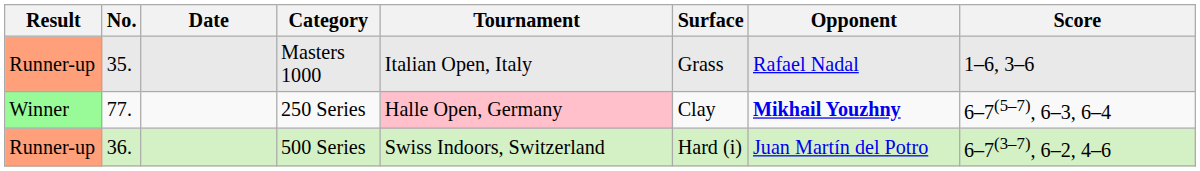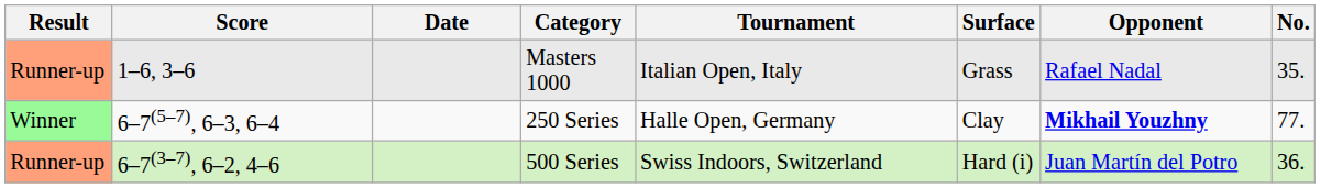 <table class="sortable wikitable">
 <tr>
 <th width=70>Result</th>
-<th width=20>No.</th>
+<th width=180>Score</th>
 <th width=100>Date</th>
 <th width=75>Category</th>
 <th width=225>Tournament</th>
 <th width=50>Surface</th>
 <th width=160>Opponent</th>
-<th width=180>Score</th>
+<th width=20>No.</th>
 </tr>
 <tr style="background:#e9e9e9;">
 <td style="background:#ffa07a;">Runner-up</td>
-<td>35.</td>
+<td>1–6, 3–6</td>
 <td></td>
 <td>Masters 1000</td>
 <td>Italian Open, Italy </td>
 <td>Grass</td>
 <td> <a href='#'>Rafael Nadal</a></td>
-<td>1–6, 3–6</td>
+<td>35.</td>
 </tr>
 <tr>
 <td style="background:#98fb98;">Winner</td>
-<td>77.</td>
+<td>6–7<sup>(5–7)</sup>, 6–3, 6–4</td>
 <td></td>
 <td>250 Series</td>
-<td style="background: pink;">Halle Open, Germany </td>
+<td>Halle Open, Germany </td>
 <td>Clay</td>
 <td><strong> <a href='#'>Mikhail Youzhny</a></strong></td>
-<td>6–7<sup>(5–7)</sup>, 6–3, 6–4</td>
+<td>77.</td>
 </tr>
 <tr style="background:#d4f1c5;">
 <td style="background:#ffa07a;">Runner-up</td>
-<td>36.</td>
+<td>6–7<sup>(3–7)</sup>, 6–2, 4–6</td>
 <td></td>
 <td>500 Series</td>
 <td>Swiss Indoors, Switzerland </td>
 <td>Hard (i)</td>
 <td> <a href='#'>Juan Martín del Potro</a></td>
-<td>6–7<sup>(3–7)</sup>, 6–2, 4–6</td>
+<td>36.</td>
 </tr>
 </table>
